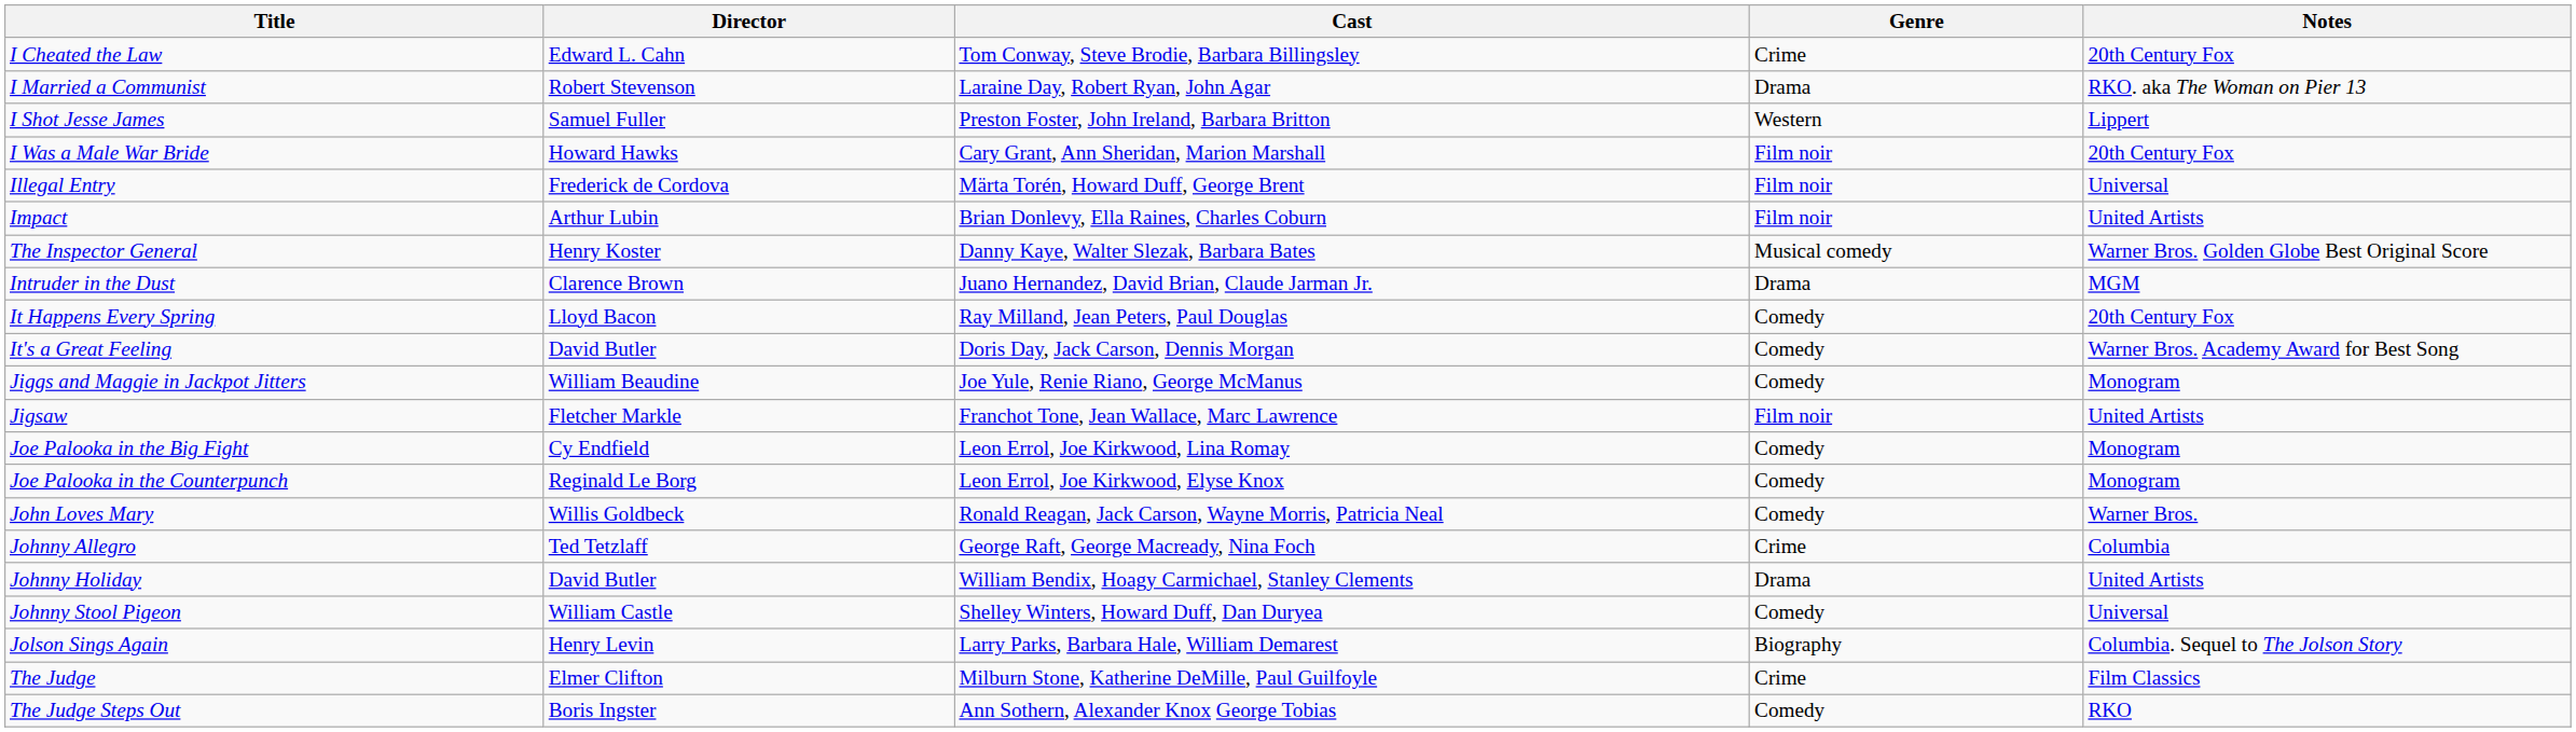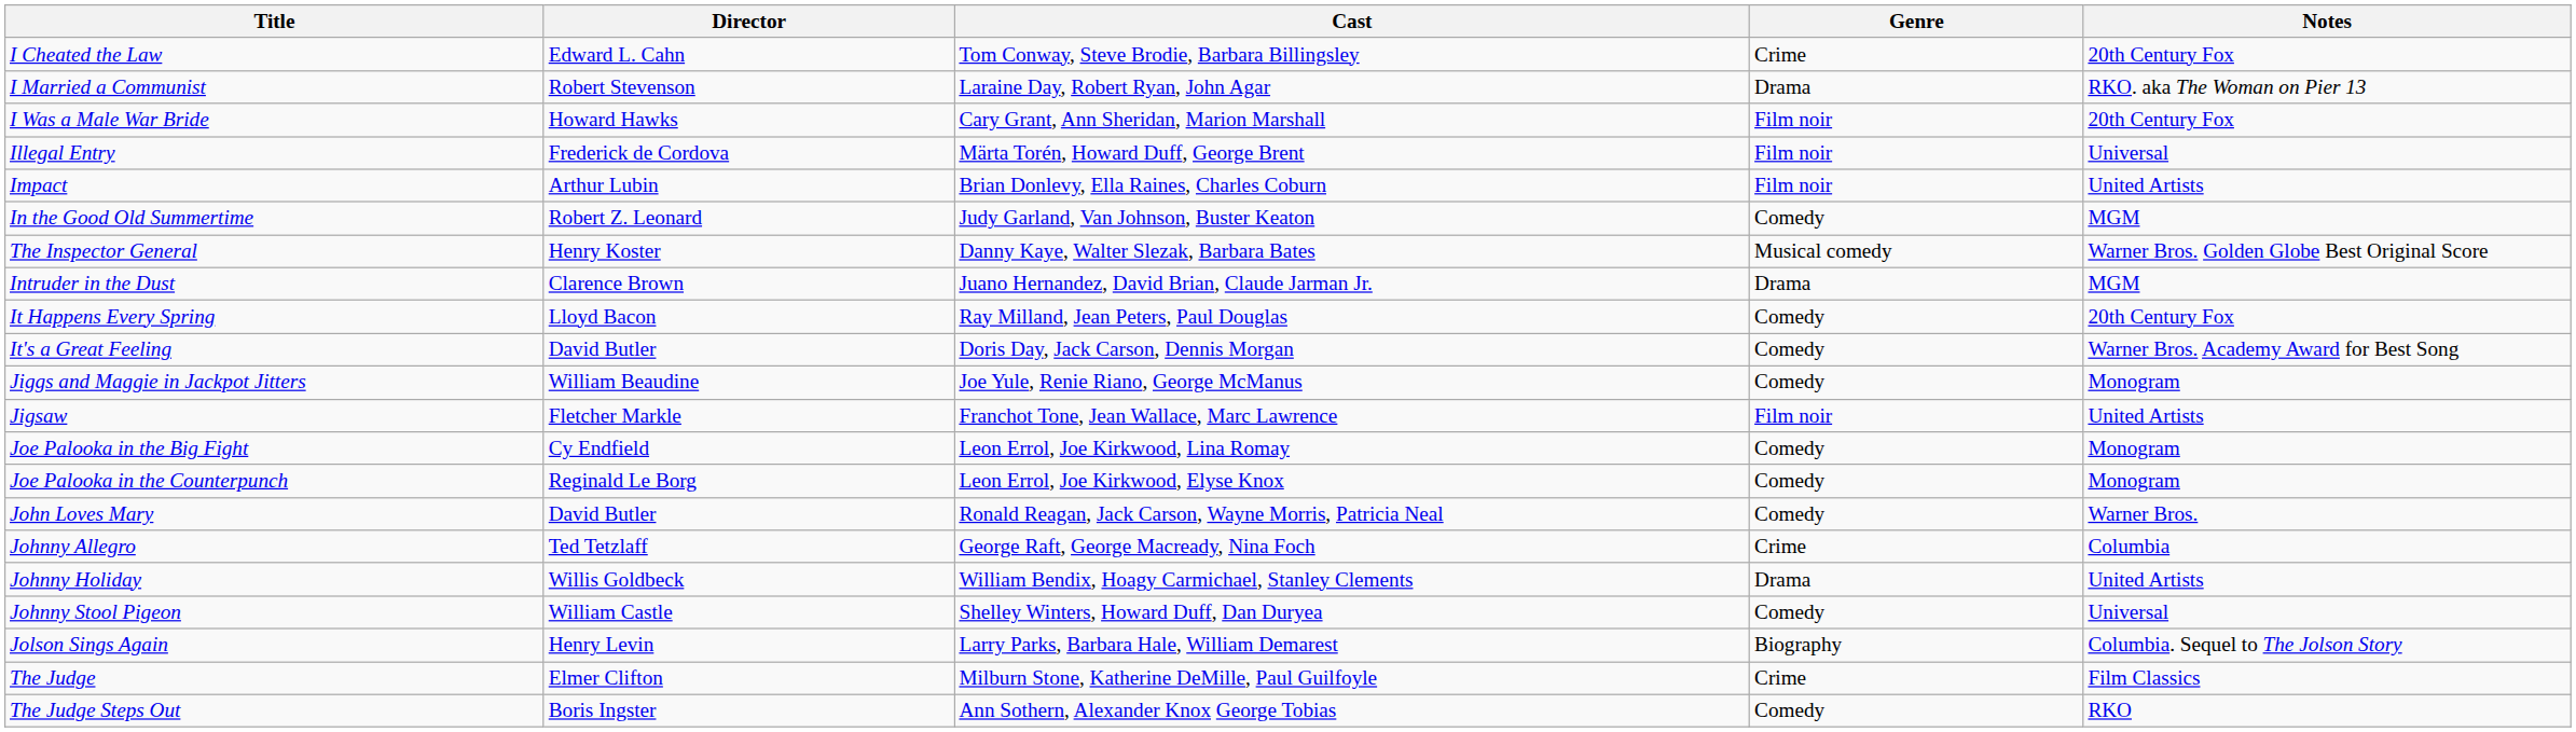 <table class="wikitable" style="width:100%;">
 <tr>
 <th style="width:21%;">Title</th>
 <th style="width:16%;">Director</th>
 <th style="width:31%;">Cast</th>
 <th style="width:13%;">Genre</th>
 <th style="width:19%;">Notes</th>
 </tr>
 <tr>
 <td><em><a href='#'>I Cheated the Law</a></em></td>
 <td><a href='#'>Edward L. Cahn</a></td>
 <td><a href='#'>Tom Conway</a>, <a href='#'>Steve Brodie</a>, <a href='#'>Barbara Billingsley</a></td>
 <td>Crime</td>
 <td><a href='#'>20th Century Fox</a></td>
 </tr>
 <tr>
 <td><em><a href='#'>I Married a Communist</a></em></td>
 <td><a href='#'>Robert Stevenson</a></td>
 <td><a href='#'>Laraine Day</a>, <a href='#'>Robert Ryan</a>, <a href='#'>John Agar</a></td>
 <td>Drama</td>
 <td><a href='#'>RKO</a>. aka <em>The Woman on Pier 13</em></td>
 </tr>
 <tr>
-<td><em><a href='#'>I Shot Jesse James</a></em></td>
-<td><a href='#'>Samuel Fuller</a></td>
-<td><a href='#'>Preston Foster</a>, <a href='#'>John Ireland</a>, <a href='#'>Barbara Britton</a></td>
-<td>Western</td>
-<td><a href='#'>Lippert</a></td>
-</tr>
-<tr>
 <td><em><a href='#'>I Was a Male War Bride</a></em></td>
 <td><a href='#'>Howard Hawks</a></td>
 <td><a href='#'>Cary Grant</a>, <a href='#'>Ann Sheridan</a>, <a href='#'>Marion Marshall</a></td>
 <td><a href='#'>Film noir</a></td>
 <td><a href='#'>20th Century Fox</a></td>
 </tr>
 <tr>
 <td><em><a href='#'>Illegal Entry</a></em></td>
 <td><a href='#'>Frederick de Cordova</a></td>
 <td><a href='#'>Märta Torén</a>, <a href='#'>Howard Duff</a>, <a href='#'>George Brent</a></td>
 <td><a href='#'>Film noir</a></td>
 <td><a href='#'>Universal</a></td>
 </tr>
 <tr>
 <td><em><a href='#'>Impact</a></em></td>
 <td><a href='#'>Arthur Lubin</a></td>
 <td><a href='#'>Brian Donlevy</a>, <a href='#'>Ella Raines</a>, <a href='#'>Charles Coburn</a></td>
 <td><a href='#'>Film noir</a></td>
 <td><a href='#'>United Artists</a></td>
+</tr>
+<tr>
+<td><em><a href='#'>In the Good Old Summertime</a></em></td>
+<td><a href='#'>Robert Z. Leonard</a></td>
+<td><a href='#'>Judy Garland</a>, <a href='#'>Van Johnson</a>, <a href='#'>Buster Keaton</a></td>
+<td>Comedy</td>
+<td><a href='#'>MGM</a></td>
 </tr>
 <tr>
 <td><em><a href='#'>The Inspector General</a></em></td>
 <td><a href='#'>Henry Koster</a></td>
 <td><a href='#'>Danny Kaye</a>, <a href='#'>Walter Slezak</a>, <a href='#'>Barbara Bates</a></td>
 <td>Musical comedy</td>
 <td><a href='#'>Warner Bros.</a> <a href='#'>Golden Globe</a> Best Original Score</td>
 </tr>
 <tr>
 <td><em><a href='#'>Intruder in the Dust</a></em></td>
 <td><a href='#'>Clarence Brown</a></td>
 <td><a href='#'>Juano Hernandez</a>, <a href='#'>David Brian</a>, <a href='#'>Claude Jarman Jr.</a></td>
 <td>Drama</td>
 <td><a href='#'>MGM</a></td>
 </tr>
 <tr>
 <td><em><a href='#'>It Happens Every Spring</a></em></td>
 <td><a href='#'>Lloyd Bacon</a></td>
 <td><a href='#'>Ray Milland</a>, <a href='#'>Jean Peters</a>, <a href='#'>Paul Douglas</a></td>
 <td>Comedy</td>
 <td><a href='#'>20th Century Fox</a></td>
 </tr>
 <tr>
 <td><em><a href='#'>It's a Great Feeling</a></em></td>
 <td><a href='#'>David Butler</a></td>
 <td><a href='#'>Doris Day</a>, <a href='#'>Jack Carson</a>, <a href='#'>Dennis Morgan</a></td>
 <td>Comedy</td>
 <td><a href='#'>Warner Bros.</a> <a href='#'>Academy Award</a> for Best Song</td>
 </tr>
 <tr>
 <td><em><a href='#'>Jiggs and Maggie in Jackpot Jitters</a></em></td>
 <td><a href='#'>William Beaudine</a></td>
 <td><a href='#'>Joe Yule</a>, <a href='#'>Renie Riano</a>, <a href='#'>George McManus</a></td>
 <td>Comedy</td>
 <td><a href='#'>Monogram</a></td>
 </tr>
 <tr>
 <td><em><a href='#'>Jigsaw</a></em></td>
 <td><a href='#'>Fletcher Markle</a></td>
 <td><a href='#'>Franchot Tone</a>, <a href='#'>Jean Wallace</a>, <a href='#'>Marc Lawrence</a></td>
 <td><a href='#'>Film noir</a></td>
 <td><a href='#'>United Artists</a></td>
 </tr>
 <tr>
 <td><em><a href='#'>Joe Palooka in the Big Fight</a></em></td>
 <td><a href='#'>Cy Endfield</a></td>
 <td><a href='#'>Leon Errol</a>, <a href='#'>Joe Kirkwood</a>, <a href='#'>Lina Romay</a></td>
 <td>Comedy</td>
 <td><a href='#'>Monogram</a></td>
 </tr>
 <tr>
 <td><em><a href='#'>Joe Palooka in the Counterpunch</a></em></td>
 <td><a href='#'>Reginald Le Borg</a></td>
 <td><a href='#'>Leon Errol</a>, <a href='#'>Joe Kirkwood</a>, <a href='#'>Elyse Knox</a></td>
 <td>Comedy</td>
 <td><a href='#'>Monogram</a></td>
 </tr>
 <tr>
 <td><em><a href='#'>John Loves Mary</a></em></td>
-<td><a href='#'>Willis Goldbeck</a></td>
+<td><a href='#'>David Butler</a></td>
 <td><a href='#'>Ronald Reagan</a>, <a href='#'>Jack Carson</a>, <a href='#'>Wayne Morris</a>, <a href='#'>Patricia Neal</a></td>
 <td>Comedy</td>
 <td><a href='#'>Warner Bros.</a></td>
 </tr>
 <tr>
 <td><em><a href='#'>Johnny Allegro</a></em></td>
 <td><a href='#'>Ted Tetzlaff</a></td>
 <td><a href='#'>George Raft</a>, <a href='#'>George Macready</a>, <a href='#'>Nina Foch</a></td>
 <td>Crime</td>
 <td><a href='#'>Columbia</a></td>
 </tr>
 <tr>
 <td><em><a href='#'>Johnny Holiday</a></em></td>
-<td><a href='#'>David Butler</a></td>
+<td><a href='#'>Willis Goldbeck</a></td>
 <td><a href='#'>William Bendix</a>, <a href='#'>Hoagy Carmichael</a>, <a href='#'>Stanley Clements</a></td>
 <td>Drama</td>
 <td><a href='#'>United Artists</a></td>
 </tr>
 <tr>
 <td><em><a href='#'>Johnny Stool Pigeon</a></em></td>
 <td><a href='#'>William Castle</a></td>
 <td><a href='#'>Shelley Winters</a>, <a href='#'>Howard Duff</a>, <a href='#'>Dan Duryea</a></td>
 <td>Comedy</td>
 <td><a href='#'>Universal</a></td>
 </tr>
 <tr>
 <td><em><a href='#'>Jolson Sings Again</a></em></td>
 <td><a href='#'>Henry Levin</a></td>
 <td><a href='#'>Larry Parks</a>, <a href='#'>Barbara Hale</a>, <a href='#'>William Demarest</a></td>
 <td>Biography</td>
 <td><a href='#'>Columbia</a>. Sequel to <em><a href='#'>The Jolson Story</a></em></td>
 </tr>
 <tr>
 <td><em><a href='#'>The Judge</a></em></td>
 <td><a href='#'>Elmer Clifton</a></td>
 <td><a href='#'>Milburn Stone</a>, <a href='#'>Katherine DeMille</a>, <a href='#'>Paul Guilfoyle</a></td>
 <td>Crime</td>
 <td><a href='#'>Film Classics</a></td>
 </tr>
 <tr>
 <td><em><a href='#'>The Judge Steps Out</a></em></td>
 <td><a href='#'>Boris Ingster</a></td>
 <td><a href='#'>Ann Sothern</a>, <a href='#'>Alexander Knox</a> <a href='#'>George Tobias</a></td>
 <td>Comedy</td>
 <td><a href='#'>RKO</a></td>
 </tr>
 </table>
